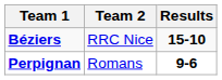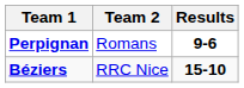 <table class="wikitable">
 <tr>
 <th>Team 1</th>
 <th>Team 2</th>
 <th>Results</th>
 </tr>
+<tr bgcolor="white">
+<td><strong><a href='#'>Perpignan</a></strong></td>
+<td><a href='#'>Romans</a></td>
+<td align="center"><strong>9-6</strong></td>
+</tr>
 <tr>
 <td><strong><a href='#'>Béziers</a></strong></td>
 <td><a href='#'>RRC Nice</a></td>
 <td align="center"><strong>15-10</strong></td>
 </tr>
-<tr bgcolor="white">
-<td><strong><a href='#'>Perpignan</a></strong></td>
-<td><a href='#'>Romans</a></td>
-<td align="center"><strong>9-6</strong></td>
-</tr>
 </table>
